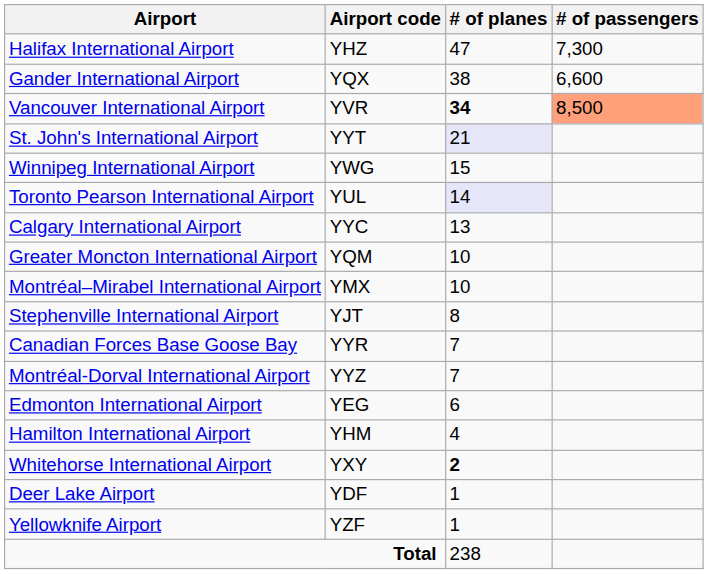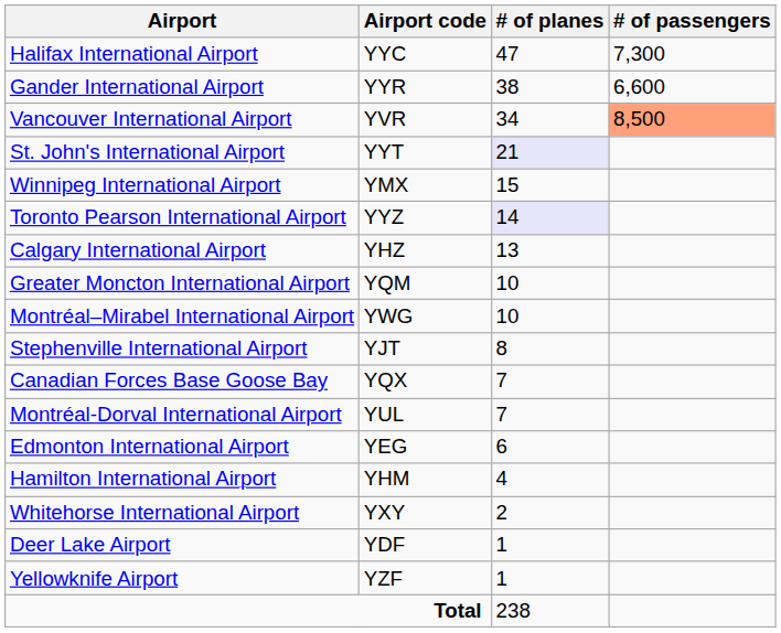 <table class="wikitable sortable">
 <tr>
 <th>Airport</th>
 <th>Airport code</th>
 <th># of planes</th>
 <th># of passengers</th>
 </tr>
 <tr>
 <td><a href='#'>Halifax International Airport</a></td>
-<td>YHZ</td>
+<td>YYC</td>
 <td>47</td>
 <td>7,300</td>
 </tr>
 <tr>
 <td><a href='#'>Gander International Airport</a></td>
-<td>YQX</td>
+<td>YYR</td>
 <td>38</td>
 <td>6,600</td>
 </tr>
 <tr>
 <td><a href='#'>Vancouver International Airport</a></td>
 <td>YVR</td>
-<td><strong>34</strong></td>
+<td>34</td>
 <td style="background: lightsalmon;">8,500</td>
 </tr>
 <tr>
 <td><a href='#'>St. John's International Airport</a></td>
 <td>YYT</td>
 <td style="background: lavender;">21</td>
 <td></td>
 </tr>
 <tr>
 <td><a href='#'>Winnipeg International Airport</a></td>
-<td>YWG</td>
+<td>YMX</td>
 <td>15</td>
 <td></td>
 </tr>
 <tr>
 <td><a href='#'>Toronto Pearson International Airport</a></td>
-<td>YUL</td>
+<td>YYZ</td>
 <td style="background: lavender;">14</td>
 <td></td>
 </tr>
 <tr>
 <td><a href='#'>Calgary International Airport</a></td>
-<td>YYC</td>
+<td>YHZ</td>
 <td>13</td>
 <td></td>
 </tr>
 <tr>
 <td><a href='#'>Greater Moncton International Airport</a></td>
 <td>YQM</td>
 <td>10</td>
 <td></td>
 </tr>
 <tr>
 <td><a href='#'>Montréal–Mirabel International Airport</a></td>
-<td>YMX</td>
+<td>YWG</td>
 <td>10</td>
 <td></td>
 </tr>
 <tr>
 <td><a href='#'>Stephenville International Airport</a></td>
 <td>YJT</td>
 <td>8</td>
 <td></td>
 </tr>
 <tr>
 <td><a href='#'>Canadian Forces Base Goose Bay</a></td>
-<td>YYR</td>
+<td>YQX</td>
 <td>7</td>
 <td></td>
 </tr>
 <tr>
 <td><a href='#'>Montréal-Dorval International Airport</a></td>
-<td>YYZ</td>
+<td>YUL</td>
 <td>7</td>
 <td></td>
 </tr>
 <tr>
 <td><a href='#'>Edmonton International Airport</a></td>
 <td>YEG</td>
 <td>6</td>
 <td></td>
 </tr>
 <tr>
 <td><a href='#'>Hamilton International Airport</a></td>
 <td>YHM</td>
 <td>4</td>
 <td></td>
 </tr>
 <tr>
 <td><a href='#'>Whitehorse International Airport</a></td>
 <td>YXY</td>
-<td><strong>2</strong></td>
+<td>2</td>
 <td></td>
 </tr>
 <tr>
 <td><a href='#'>Deer Lake Airport</a></td>
 <td>YDF</td>
 <td>1</td>
 <td></td>
 </tr>
 <tr>
 <td><a href='#'>Yellowknife Airport</a></td>
 <td>YZF</td>
 <td>1</td>
 <td></td>
 </tr>
 <tr class="sortbottom">
 <td colspan="2" style="text-align:right;padding-right:7px"><strong>Total</strong></td>
 <td>238</td>
 <td></td>
 </tr>
 </table>
